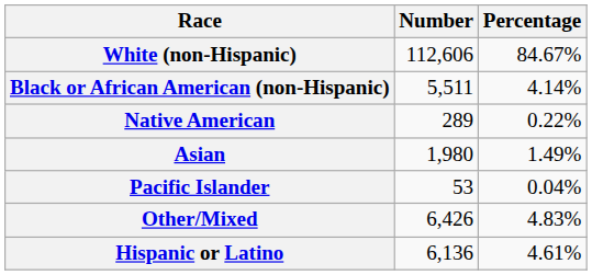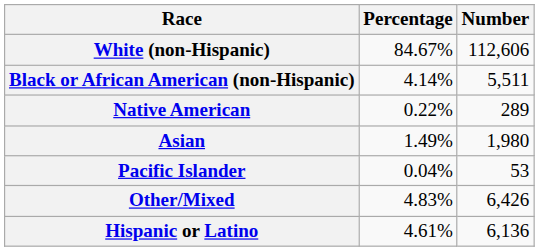 <table class="wikitable" style="text-align:right">
 <tr>
 <th scope="col">Race</th>
+<th scope="col">Percentage</th>
 <th scope="col">Number</th>
-<th scope="col">Percentage</th>
 </tr>
 <tr>
 <th scope="row"><a href='#'>White</a> (non-Hispanic)</th>
+<td>84.67%</td>
 <td>112,606</td>
-<td>84.67%</td>
 </tr>
 <tr>
 <th scope="row"><a href='#'>Black or African American</a> (non-Hispanic)</th>
+<td>4.14%</td>
 <td>5,511</td>
-<td>4.14%</td>
 </tr>
 <tr>
 <th scope="row"><a href='#'>Native American</a></th>
+<td>0.22%</td>
 <td>289</td>
-<td>0.22%</td>
 </tr>
 <tr>
 <th scope="row"><a href='#'>Asian</a></th>
+<td>1.49%</td>
 <td>1,980</td>
-<td>1.49%</td>
 </tr>
 <tr>
 <th scope="row"><a href='#'>Pacific Islander</a></th>
+<td>0.04%</td>
 <td>53</td>
-<td>0.04%</td>
 </tr>
 <tr>
 <th scope="row"><a href='#'>Other/Mixed</a></th>
+<td>4.83%</td>
 <td>6,426</td>
-<td>4.83%</td>
 </tr>
 <tr>
 <th scope="row"><a href='#'>Hispanic</a> or <a href='#'>Latino</a></th>
+<td>4.61%</td>
 <td>6,136</td>
-<td>4.61%</td>
 </tr>
 </table>
